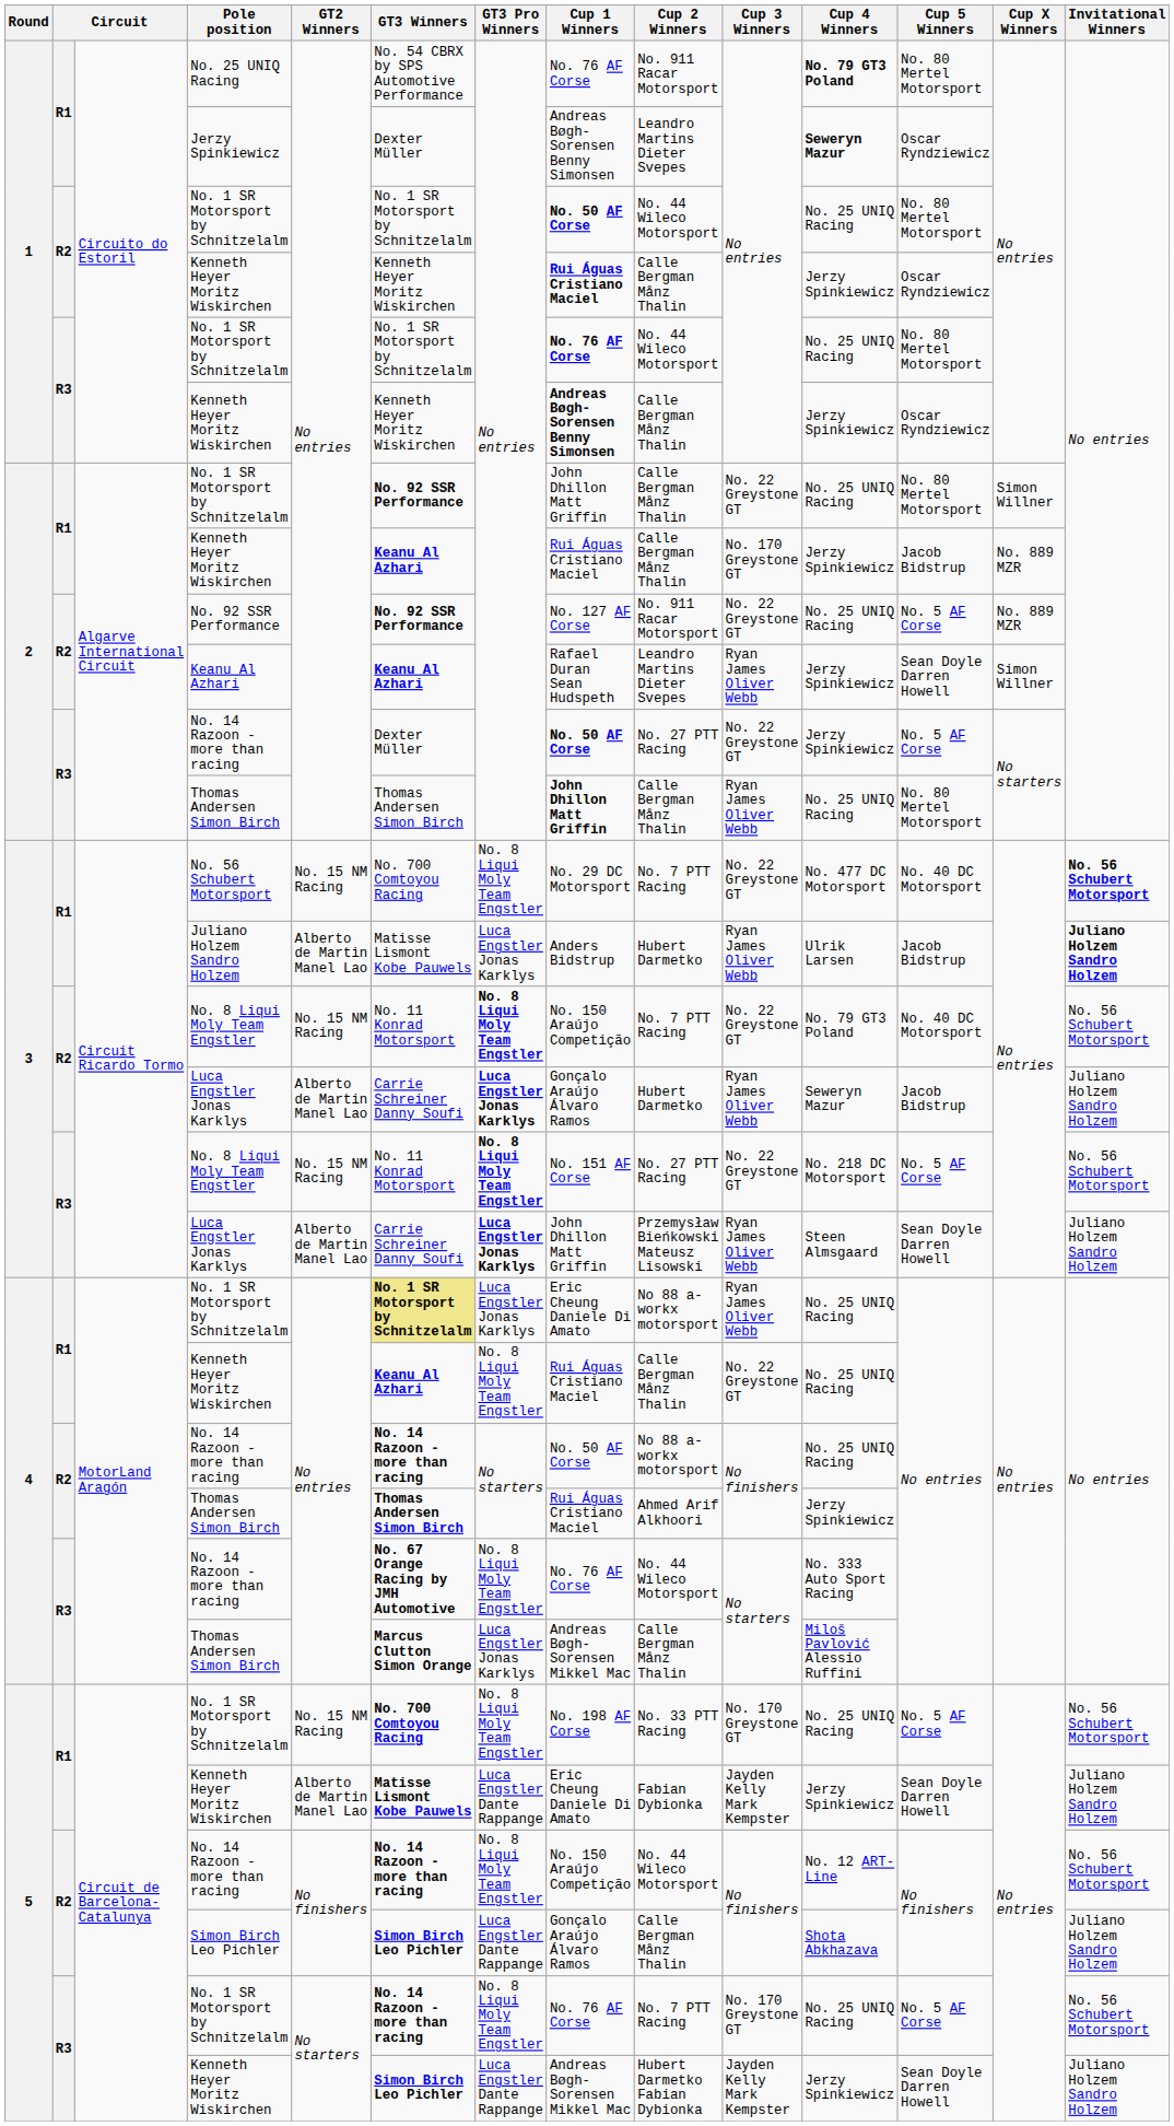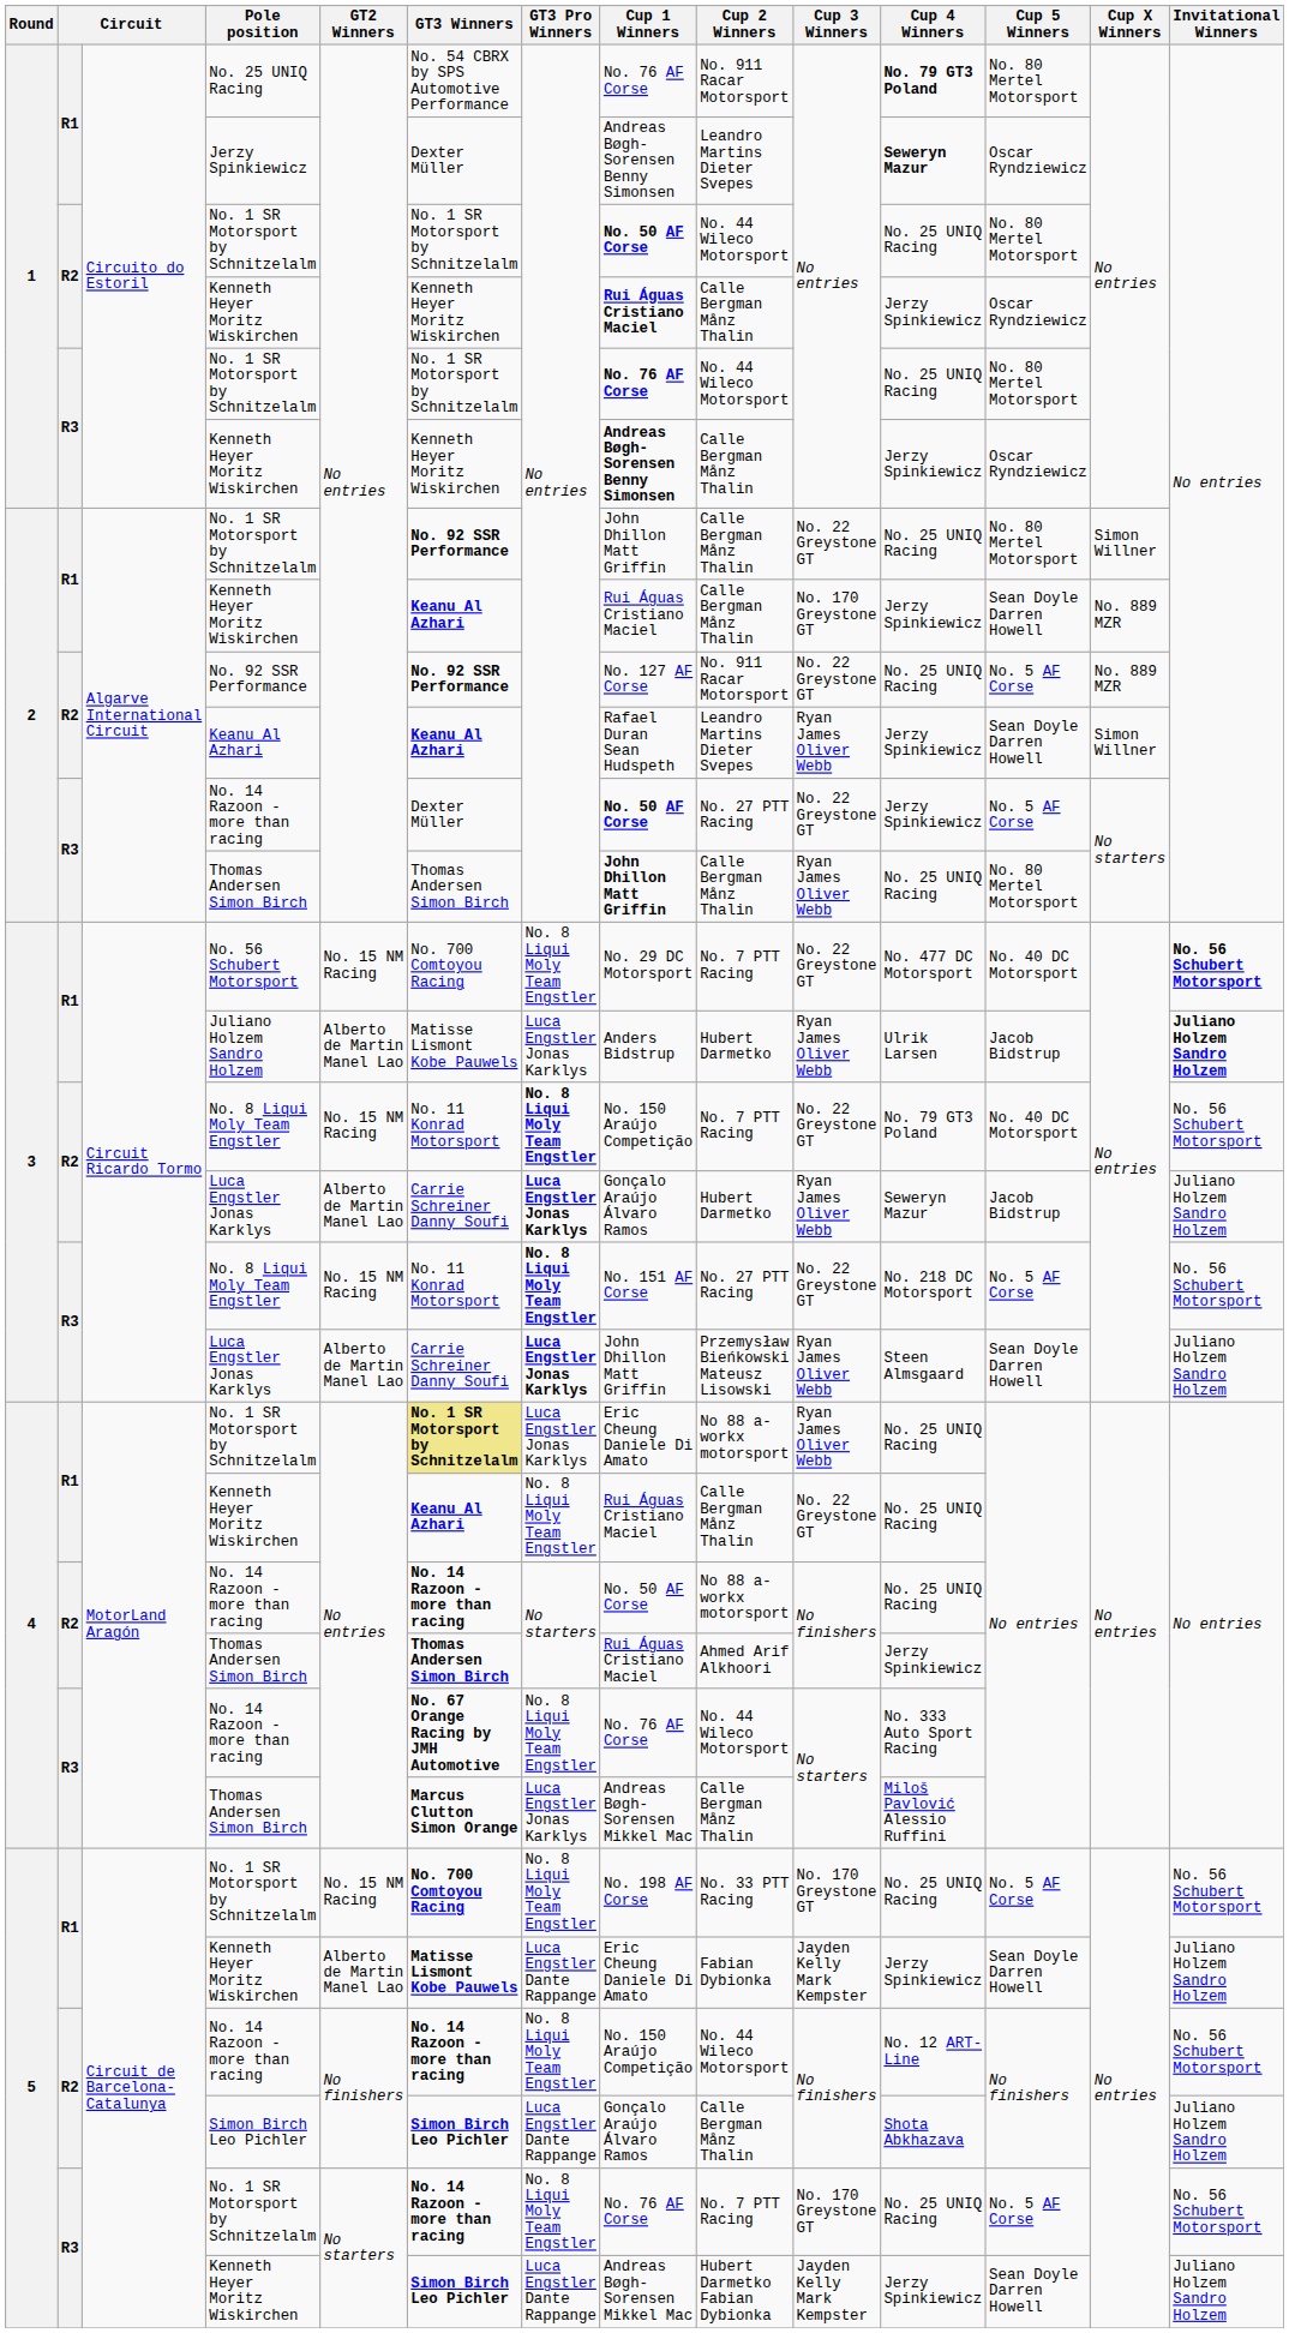 <table class="wikitable" style="font-size: 85%">
 <tr>
 <th>Round</th>
 <th colspan="2">Circuit</th>
 <th>Pole position</th>
 <th>GT2 Winners</th>
 <th>GT3 Winners</th>
 <th>GT3 Pro Winners</th>
 <th>Cup 1 Winners</th>
 <th>Cup 2 Winners</th>
 <th>Cup 3 Winners</th>
 <th>Cup 4 Winners</th>
 <th>Cup 5 Winners</th>
 <th>Cup X Winners</th>
 <th>Invitational Winners</th>
 </tr>
 <tr>
 <th rowspan="6">1</th>
 <th rowspan="2">R1</th>
 <td rowspan="6"> <a href='#'>Circuito do Estoril</a></td>
 <td> No. 25 UNIQ Racing</td>
 <td rowspan="12"><em>No entries</em></td>
 <td> No. 54 CBRX by SPS Automotive Performance</td>
 <td rowspan="12"><em>No entries</em></td>
 <td> No. 76 <a href='#'>AF Corse</a></td>
 <td> No. 911 Racar Motorsport</td>
 <td rowspan="6"><em>No entries</em></td>
 <td><strong> No. 79 GT3 Poland</strong></td>
 <td> No. 80 Mertel Motorsport</td>
 <td rowspan="6"><em>No entries</em></td>
 <td rowspan="12"><em>No entries</em></td>
 </tr>
 <tr>
 <td> Jerzy Spinkiewicz</td>
 <td> Dexter Müller</td>
 <td> Andreas Bøgh-Sorensen<br> Benny Simonsen</td>
 <td> Leandro Martins<br> Dieter Svepes</td>
 <td><strong> Seweryn Mazur</strong></td>
 <td> Oscar Ryndziewicz</td>
 </tr>
 <tr>
 <th rowspan="2">R2</th>
 <td> No. 1 SR Motorsport by Schnitzelalm</td>
 <td> No. 1 SR Motorsport by Schnitzelalm</td>
 <td><strong> No. 50 <a href='#'>AF Corse</a></strong></td>
 <td> No. 44 Wileco Motorsport</td>
 <td> No. 25 UNIQ Racing</td>
 <td> No. 80 Mertel Motorsport</td>
 </tr>
 <tr>
 <td> Kenneth Heyer<br> Moritz Wiskirchen</td>
 <td> Kenneth Heyer<br> Moritz Wiskirchen</td>
 <td><strong> <a href='#'>Rui Águas</a><br> Cristiano Maciel</strong></td>
 <td> Calle Bergman<br> Månz Thalin</td>
 <td> Jerzy Spinkiewicz</td>
 <td> Oscar Ryndziewicz</td>
 </tr>
 <tr>
 <th rowspan="2">R3</th>
 <td> No. 1 SR Motorsport by Schnitzelalm</td>
 <td> No. 1 SR Motorsport by Schnitzelalm</td>
 <td><strong> No. 76 <a href='#'>AF Corse</a></strong></td>
 <td> No. 44 Wileco Motorsport</td>
 <td> No. 25 UNIQ Racing</td>
 <td> No. 80 Mertel Motorsport</td>
 </tr>
 <tr>
 <td> Kenneth Heyer<br> Moritz Wiskirchen</td>
 <td> Kenneth Heyer<br> Moritz Wiskirchen</td>
 <td><strong> Andreas Bøgh-Sorensen<br> Benny Simonsen</strong></td>
 <td> Calle Bergman<br> Månz Thalin</td>
 <td> Jerzy Spinkiewicz</td>
 <td> Oscar Ryndziewicz</td>
 </tr>
 <tr>
 <th rowspan="6">2</th>
 <th rowspan="2">R1</th>
 <td rowspan="6"> <a href='#'>Algarve International Circuit</a></td>
 <td> No. 1 SR Motorsport by Schnitzelalm</td>
 <td><strong> No. 92 SSR Performance</strong></td>
 <td> John Dhillon<br> Matt Griffin</td>
 <td> Calle Bergman<br> Månz Thalin</td>
 <td> No. 22 Greystone GT</td>
 <td> No. 25 UNIQ Racing</td>
 <td> No. 80 Mertel Motorsport</td>
 <td> Simon Willner</td>
 </tr>
 <tr>
 <td> Kenneth Heyer<br> Moritz Wiskirchen</td>
 <td><strong> <a href='#'>Keanu Al Azhari</a></strong></td>
 <td> <a href='#'>Rui Águas</a><br> Cristiano Maciel</td>
 <td> Calle Bergman<br> Månz Thalin</td>
 <td> No. 170 Greystone GT</td>
 <td> Jerzy Spinkiewicz</td>
-<td> Jacob Bidstrup</td>
+<td> Sean Doyle<br> Darren Howell</td>
 <td> No. 889 MZR</td>
 </tr>
 <tr>
 <th rowspan="2">R2</th>
 <td> No. 92 SSR Performance</td>
 <td><strong> No. 92 SSR Performance</strong></td>
 <td> No. 127 <a href='#'>AF Corse</a></td>
 <td> No. 911 Racar Motorsport</td>
 <td> No. 22 Greystone GT</td>
 <td> No. 25 UNIQ Racing</td>
 <td> No. 5 <a href='#'>AF Corse</a></td>
 <td> No. 889 MZR</td>
 </tr>
 <tr>
 <td> <a href='#'>Keanu Al Azhari</a></td>
 <td><strong> <a href='#'>Keanu Al Azhari</a></strong></td>
 <td> Rafael Duran<br> Sean Hudspeth</td>
 <td> Leandro Martins<br> Dieter Svepes</td>
 <td> Ryan James<br> <a href='#'>Oliver Webb</a></td>
 <td> Jerzy Spinkiewicz</td>
 <td> Sean Doyle<br> Darren Howell</td>
 <td> Simon Willner</td>
 </tr>
 <tr>
 <th rowspan="2">R3</th>
 <td> No. 14 Razoon - more than racing</td>
 <td> Dexter Müller</td>
 <td><strong> No. 50 <a href='#'>AF Corse</a></strong></td>
 <td> No. 27 PTT Racing</td>
 <td> No. 22 Greystone GT</td>
 <td> Jerzy Spinkiewicz</td>
 <td> No. 5 <a href='#'>AF Corse</a></td>
 <td rowspan="2"><em>No starters</em></td>
 </tr>
 <tr>
 <td> Thomas Andersen<br> <a href='#'>Simon Birch</a></td>
 <td> Thomas Andersen<br> <a href='#'>Simon Birch</a></td>
 <td><strong> John Dhillon<br> Matt Griffin</strong></td>
 <td> Calle Bergman<br> Månz Thalin</td>
 <td> Ryan James<br> <a href='#'>Oliver Webb</a></td>
 <td> No. 25 UNIQ Racing</td>
 <td> No. 80 Mertel Motorsport</td>
 </tr>
 <tr>
 <th rowspan="6">3</th>
 <th rowspan="2">R1</th>
 <td rowspan="6"> <a href='#'>Circuit Ricardo Tormo</a></td>
 <td> No. 56 <a href='#'>Schubert Motorsport</a></td>
 <td> No. 15 NM Racing</td>
 <td> No. 700 <a href='#'>Comtoyou Racing</a></td>
 <td> No. 8 <a href='#'>Liqui Moly Team Engstler</a></td>
 <td> No. 29 DC Motorsport</td>
 <td> No. 7 PTT Racing</td>
 <td> No. 22 Greystone GT</td>
 <td> No. 477 DC Motorsport</td>
 <td> No. 40 DC Motorsport</td>
 <td rowspan="6"><em>No entries</em></td>
 <td><strong> No. 56 <a href='#'>Schubert Motorsport</a></strong></td>
 </tr>
 <tr>
 <td> Juliano Holzem<br> <a href='#'>Sandro Holzem</a></td>
 <td> Alberto de Martin<br> Manel Lao</td>
 <td> Matisse Lismont<br> <a href='#'>Kobe Pauwels</a></td>
 <td> <a href='#'>Luca Engstler</a><br> Jonas Karklys</td>
 <td> Anders Bidstrup</td>
 <td> Hubert Darmetko</td>
 <td> Ryan James<br> <a href='#'>Oliver Webb</a></td>
 <td> Ulrik Larsen</td>
 <td> Jacob Bidstrup</td>
 <td><strong> Juliano Holzem<br> <a href='#'>Sandro Holzem</a></strong></td>
 </tr>
 <tr>
 <th rowspan="2">R2</th>
 <td> No. 8 <a href='#'>Liqui Moly Team Engstler</a></td>
 <td> No. 15 NM Racing</td>
 <td> No. 11 <a href='#'>Konrad Motorsport</a></td>
 <td><strong> No. 8 <a href='#'>Liqui Moly Team Engstler</a></strong></td>
 <td> No. 150 Araújo Competição</td>
 <td> No. 7 PTT Racing</td>
 <td> No. 22 Greystone GT</td>
 <td> No. 79 GT3 Poland</td>
 <td> No. 40 DC Motorsport</td>
 <td> No. 56 <a href='#'>Schubert Motorsport</a></td>
 </tr>
 <tr>
 <td> <a href='#'>Luca Engstler</a><br> Jonas Karklys</td>
 <td> Alberto de Martin<br> Manel Lao</td>
 <td> <a href='#'>Carrie Schreiner</a><br> <a href='#'>Danny Soufi</a></td>
 <td><strong> <a href='#'>Luca Engstler</a><br> Jonas Karklys</strong></td>
 <td> Gonçalo Araújo<br> Álvaro Ramos</td>
 <td> Hubert Darmetko</td>
 <td> Ryan James<br> <a href='#'>Oliver Webb</a></td>
 <td> Seweryn Mazur</td>
 <td> Jacob Bidstrup</td>
 <td> Juliano Holzem<br> <a href='#'>Sandro Holzem</a></td>
 </tr>
 <tr>
 <th rowspan="2">R3</th>
 <td> No. 8 <a href='#'>Liqui Moly Team Engstler</a></td>
 <td> No. 15 NM Racing</td>
 <td> No. 11 <a href='#'>Konrad Motorsport</a></td>
 <td><strong> No. 8 <a href='#'>Liqui Moly Team Engstler</a></strong></td>
 <td> No. 151 <a href='#'>AF Corse</a></td>
 <td> No. 27 PTT Racing</td>
 <td> No. 22 Greystone GT</td>
 <td> No. 218 DC Motorsport</td>
 <td> No. 5 <a href='#'>AF Corse</a></td>
 <td> No. 56 <a href='#'>Schubert Motorsport</a></td>
 </tr>
 <tr>
 <td> <a href='#'>Luca Engstler</a><br> Jonas Karklys</td>
 <td> Alberto de Martin<br> Manel Lao</td>
 <td> <a href='#'>Carrie Schreiner</a><br> <a href='#'>Danny Soufi</a></td>
 <td><strong> <a href='#'>Luca Engstler</a><br> Jonas Karklys</strong></td>
 <td> John Dhillon<br> Matt Griffin</td>
 <td> Przemysław Bieńkowski<br> Mateusz Lisowski</td>
 <td> Ryan James<br> <a href='#'>Oliver Webb</a></td>
 <td> Steen Almsgaard</td>
 <td> Sean Doyle<br> Darren Howell</td>
 <td> Juliano Holzem<br> <a href='#'>Sandro Holzem</a></td>
 </tr>
 <tr>
 <th rowspan="6">4</th>
 <th rowspan="2">R1</th>
 <td rowspan="6"> <a href='#'>MotorLand Aragón</a></td>
 <td> No. 1 SR Motorsport by Schnitzelalm</td>
 <td rowspan="6"><em>No entries</em></td>
 <td style="background: khaki;"><strong> No. 1 SR Motorsport by Schnitzelalm</strong></td>
 <td> <a href='#'>Luca Engstler</a><br> Jonas Karklys</td>
 <td> Eric Cheung<br> Daniele Di Amato</td>
 <td> No 88 a-workx motorsport</td>
 <td> Ryan James<br> <a href='#'>Oliver Webb</a></td>
 <td> No. 25 UNIQ Racing</td>
 <td rowspan="6"><em>No entries</em></td>
 <td rowspan="6"><em>No entries</em></td>
 <td rowspan="6"><em>No entries</em></td>
 </tr>
 <tr>
 <td> Kenneth Heyer<br> Moritz Wiskirchen</td>
 <td><strong> <a href='#'>Keanu Al Azhari</a></strong></td>
 <td> No. 8 <a href='#'>Liqui Moly Team Engstler</a></td>
 <td> <a href='#'>Rui Águas</a><br> Cristiano Maciel</td>
 <td> Calle Bergman<br> Månz Thalin</td>
 <td> No. 22 Greystone GT</td>
 <td> No. 25 UNIQ Racing</td>
 </tr>
 <tr>
 <th rowspan="2">R2</th>
 <td> No. 14 Razoon - more than racing</td>
 <td><strong> No. 14 Razoon - more than racing</strong></td>
 <td rowspan="2"><em>No starters</em></td>
 <td> No. 50 <a href='#'>AF Corse</a></td>
 <td> No 88 a-workx motorsport</td>
 <td rowspan="2"><em>No finishers</em></td>
 <td> No. 25 UNIQ Racing</td>
 </tr>
 <tr>
 <td> Thomas Andersen<br> <a href='#'>Simon Birch</a></td>
 <td><strong> Thomas Andersen<br> <a href='#'>Simon Birch</a></strong></td>
 <td> <a href='#'>Rui Águas</a><br> Cristiano Maciel</td>
 <td> Ahmed Arif Alkhoori</td>
 <td> Jerzy Spinkiewicz</td>
 </tr>
 <tr>
 <th rowspan="2">R3</th>
 <td> No. 14 Razoon - more than racing</td>
 <td><strong> No. 67 Orange Racing by JMH Automotive</strong></td>
 <td> No. 8 <a href='#'>Liqui Moly Team Engstler</a></td>
 <td> No. 76 <a href='#'>AF Corse</a></td>
 <td> No. 44 Wileco Motorsport</td>
 <td rowspan="2"><em>No starters</em></td>
 <td> No. 333 Auto Sport Racing</td>
 </tr>
 <tr>
 <td> Thomas Andersen<br> <a href='#'>Simon Birch</a></td>
 <td><strong> Marcus Clutton<br> Simon Orange</strong></td>
 <td> <a href='#'>Luca Engstler</a><br> Jonas Karklys</td>
 <td> Andreas Bøgh-Sorensen<br> Mikkel Mac</td>
 <td> Calle Bergman<br> Månz Thalin</td>
 <td> <a href='#'>Miloš Pavlović</a><br> Alessio Ruffini</td>
 </tr>
 <tr>
 <th rowspan="6">5</th>
 <th rowspan="2">R1</th>
 <td rowspan="6"> <a href='#'>Circuit de Barcelona-Catalunya</a></td>
 <td> No. 1 SR Motorsport by Schnitzelalm</td>
 <td> No. 15 NM Racing</td>
 <td><strong> No. 700 <a href='#'>Comtoyou Racing</a></strong></td>
 <td> No. 8 <a href='#'>Liqui Moly Team Engstler</a></td>
 <td> No. 198 <a href='#'>AF Corse</a></td>
 <td> No. 33 PTT Racing</td>
 <td> No. 170 Greystone GT</td>
 <td> No. 25 UNIQ Racing</td>
 <td> No. 5 <a href='#'>AF Corse</a></td>
 <td rowspan="6"><em>No entries</em></td>
 <td> No. 56 <a href='#'>Schubert Motorsport</a></td>
 </tr>
 <tr>
 <td> Kenneth Heyer<br> Moritz Wiskirchen</td>
 <td> Alberto de Martin<br> Manel Lao</td>
 <td><strong> Matisse Lismont<br> <a href='#'>Kobe Pauwels</a></strong></td>
 <td> <a href='#'>Luca Engstler</a><br> Dante Rappange</td>
 <td> Eric Cheung<br> Daniele Di Amato</td>
 <td> Fabian Dybionka</td>
 <td> Jayden Kelly<br> Mark Kempster</td>
 <td> Jerzy Spinkiewicz</td>
 <td> Sean Doyle<br> Darren Howell</td>
 <td> Juliano Holzem<br> <a href='#'>Sandro Holzem</a></td>
 </tr>
 <tr>
 <th rowspan="2">R2</th>
 <td> No. 14 Razoon - more than racing</td>
 <td rowspan="2"><em>No finishers</em></td>
 <td><strong> No. 14 Razoon - more than racing</strong></td>
 <td> No. 8 <a href='#'>Liqui Moly Team Engstler</a></td>
 <td> No. 150 Araújo Competição</td>
 <td> No. 44 Wileco Motorsport</td>
 <td rowspan="2"><em>No finishers</em></td>
 <td> No. 12 <a href='#'>ART-Line</a></td>
 <td rowspan="2"><em>No finishers</em></td>
 <td> No. 56 <a href='#'>Schubert Motorsport</a></td>
 </tr>
 <tr>
 <td> <a href='#'>Simon Birch</a><br> Leo Pichler</td>
 <td><strong> <a href='#'>Simon Birch</a><br> Leo Pichler</strong></td>
 <td> <a href='#'>Luca Engstler</a><br> Dante Rappange</td>
 <td> Gonçalo Araújo<br> Álvaro Ramos</td>
 <td> Calle Bergman<br> Månz Thalin</td>
 <td> <a href='#'>Shota Abkhazava</a></td>
 <td> Juliano Holzem<br> <a href='#'>Sandro Holzem</a></td>
 </tr>
 <tr>
 <th rowspan="2">R3</th>
 <td> No. 1 SR Motorsport by Schnitzelalm</td>
 <td rowspan="2"><em>No starters</em></td>
 <td><strong> No. 14 Razoon - more than racing</strong></td>
 <td> No. 8 <a href='#'>Liqui Moly Team Engstler</a></td>
 <td> No. 76 <a href='#'>AF Corse</a></td>
 <td> No. 7 PTT Racing</td>
 <td> No. 170 Greystone GT</td>
 <td> No. 25 UNIQ Racing</td>
 <td> No. 5 <a href='#'>AF Corse</a></td>
 <td> No. 56 <a href='#'>Schubert Motorsport</a></td>
 </tr>
 <tr>
 <td> Kenneth Heyer<br> Moritz Wiskirchen</td>
 <td><strong> <a href='#'>Simon Birch</a><br> Leo Pichler</strong></td>
 <td> <a href='#'>Luca Engstler</a><br> Dante Rappange</td>
 <td> Andreas Bøgh-Sorensen<br> Mikkel Mac</td>
 <td> Hubert Darmetko<br> Fabian Dybionka</td>
 <td> Jayden Kelly<br> Mark Kempster</td>
 <td> Jerzy Spinkiewicz</td>
 <td> Sean Doyle<br> Darren Howell</td>
 <td> Juliano Holzem<br> <a href='#'>Sandro Holzem</a></td>
 </tr>
 </table>
